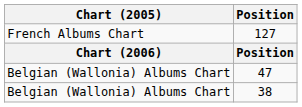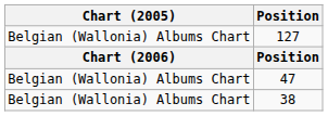 <table class="wikitable sortable">
 <tr>
 <th>Chart (2005)</th>
 <th>Position</th>
 </tr>
 <tr>
-<td>French Albums Chart</td>
+<td>Belgian (Wallonia) Albums Chart</td>
 <td style="text-align:center;">127</td>
 </tr>
 <tr>
 <th>Chart (2006)</th>
 <th>Position</th>
 </tr>
 <tr>
 <td>Belgian (Wallonia) Albums Chart</td>
 <td style="text-align:center;">47</td>
 </tr>
 <tr>
 <td>Belgian (Wallonia) Albums Chart</td>
 <td style="text-align:center;">38</td>
 </tr>
 </table>
